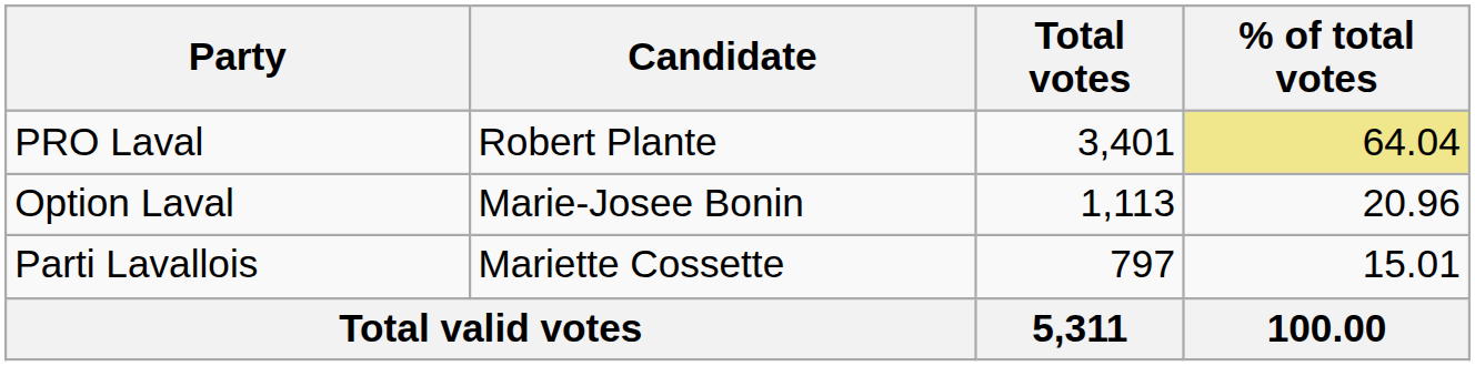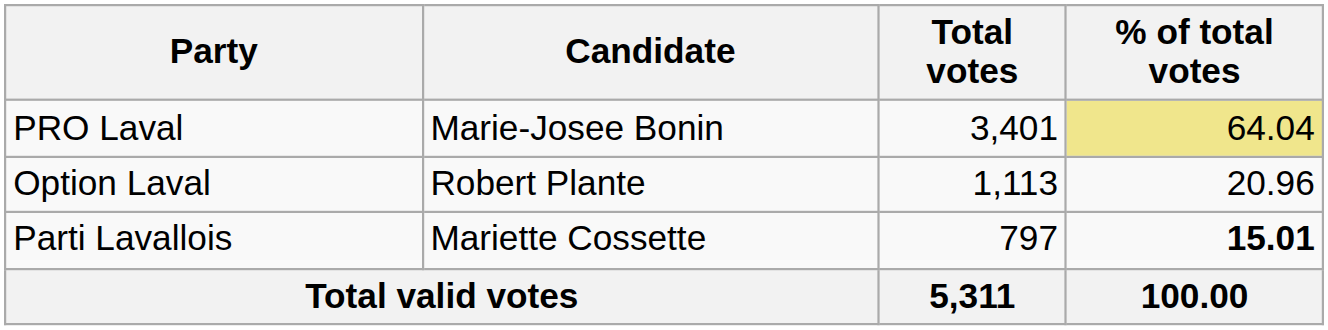 <table style="width:600px;" class="wikitable">
 <tr style="background-color:#E9E9E9">
 <th colspan="2" style="width: 200px">Party</th>
 <th colspan="1" style="width: 200px">Candidate</th>
 <th align="right">Total votes</th>
 <th align="right">% of total votes</th>
 </tr>
 <tr>
 <td colspan="2" align="left">PRO Laval</td>
-<td align="left">Robert Plante</td>
+<td align="left">Marie-Josee Bonin</td>
 <td align="right">3,401</td>
 <td align="right" style="background: khaki;">64.04</td>
 </tr>
 <tr>
 <td colspan="2" align="left">Option Laval</td>
-<td align="left">Marie-Josee Bonin</td>
+<td align="left">Robert Plante</td>
 <td align="right">1,113</td>
 <td align="right">20.96</td>
 </tr>
 <tr>
 <td colspan="2" align="left">Parti Lavallois</td>
 <td align="left">Mariette Cossette</td>
 <td align="right">797</td>
-<td align="right">15.01</td>
+<td align="right"><strong>15.01</strong></td>
 </tr>
 <tr bgcolor="#EEEEEE">
 <th colspan="3"  align="left">Total valid votes</th>
 <th align="right">5,311</th>
 <th align="right">100.00</th>
 </tr>
 </table>
